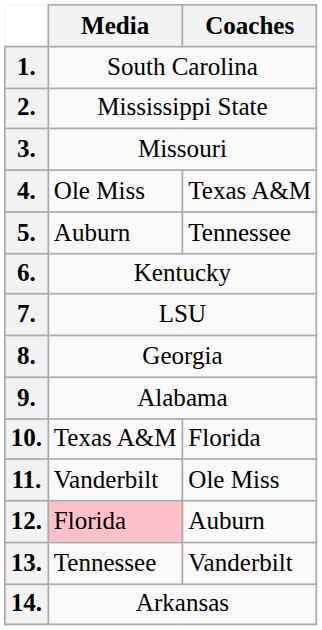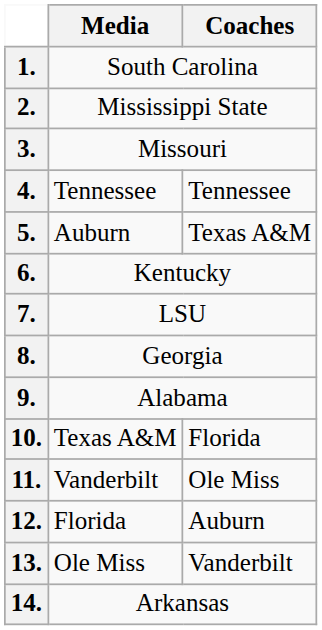 <table class="wikitable" style="white-space:nowrap; font-size:90%;">
 <tr>
 <td ! colspan=1 style="background:white; border-top-style:hidden; border-left-style:hidden;"></td>
 <th>Media</th>
 <th>Coaches</th>
 </tr>
 <tr>
 <th>1.</th>
 <td colspan=2 style="text-align:center;">South Carolina</td>
 </tr>
 <tr>
 <th>2.</th>
 <td colspan=2 style="text-align:center;">Mississippi State</td>
 </tr>
 <tr>
 <th>3.</th>
 <td colspan=2 style="text-align:center;">Missouri</td>
 </tr>
 <tr>
 <th>4.</th>
-<td>Ole Miss</td>
-<td>Texas A&M</td>
+<td>Tennessee</td>
+<td>Tennessee</td>
 </tr>
 <tr>
 <th>5.</th>
 <td>Auburn</td>
-<td>Tennessee</td>
+<td>Texas A&M</td>
 </tr>
 <tr>
 <th>6.</th>
 <td colspan=2 style="text-align:center;">Kentucky</td>
 </tr>
 <tr>
 <th>7.</th>
 <td colspan=2 style="text-align:center;">LSU</td>
 </tr>
 <tr>
 <th>8.</th>
 <td colspan=2 style="text-align:center;">Georgia</td>
 </tr>
 <tr>
 <th>9.</th>
 <td colspan=2 style="text-align:center;">Alabama</td>
 </tr>
 <tr>
 <th>10.</th>
 <td>Texas A&M</td>
 <td>Florida</td>
 </tr>
 <tr>
 <th>11.</th>
 <td>Vanderbilt</td>
 <td>Ole Miss</td>
 </tr>
 <tr>
 <th>12.</th>
-<td style="background: pink;">Florida</td>
+<td>Florida</td>
 <td>Auburn</td>
 </tr>
 <tr>
 <th>13.</th>
-<td>Tennessee</td>
+<td>Ole Miss</td>
 <td>Vanderbilt</td>
 </tr>
 <tr>
 <th>14.</th>
 <td colspan=2 style="text-align:center;">Arkansas</td>
 </tr>
 </table>
